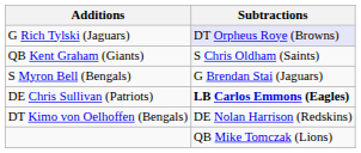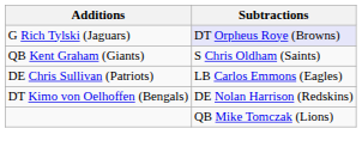 <table class="wikitable">
 <tr>
 <th>Additions</th>
 <th>Subtractions</th>
 </tr>
 <tr>
 <td>G <a href='#'>Rich Tylski</a> (Jaguars)</td>
 <td style="background: lavender;">DT <a href='#'>Orpheus Roye</a> (Browns)</td>
 </tr>
 <tr>
 <td>QB <a href='#'>Kent Graham</a> (Giants)</td>
 <td>S <a href='#'>Chris Oldham</a> (Saints)</td>
 </tr>
 <tr>
-<td>S <a href='#'>Myron Bell</a> (Bengals)</td>
-<td>G <a href='#'>Brendan Stai</a> (Jaguars)</td>
-</tr>
-<tr>
 <td>DE <a href='#'>Chris Sullivan</a> (Patriots)</td>
-<td><strong>LB <a href='#'>Carlos Emmons</a> (Eagles)</strong></td>
+<td>LB <a href='#'>Carlos Emmons</a> (Eagles)</td>
 </tr>
 <tr>
 <td>DT <a href='#'>Kimo von Oelhoffen</a> (Bengals)</td>
 <td>DE <a href='#'>Nolan Harrison</a> (Redskins)</td>
 </tr>
 <tr>
 <td></td>
 <td>QB <a href='#'>Mike Tomczak</a> (Lions)</td>
 </tr>
 </table>
